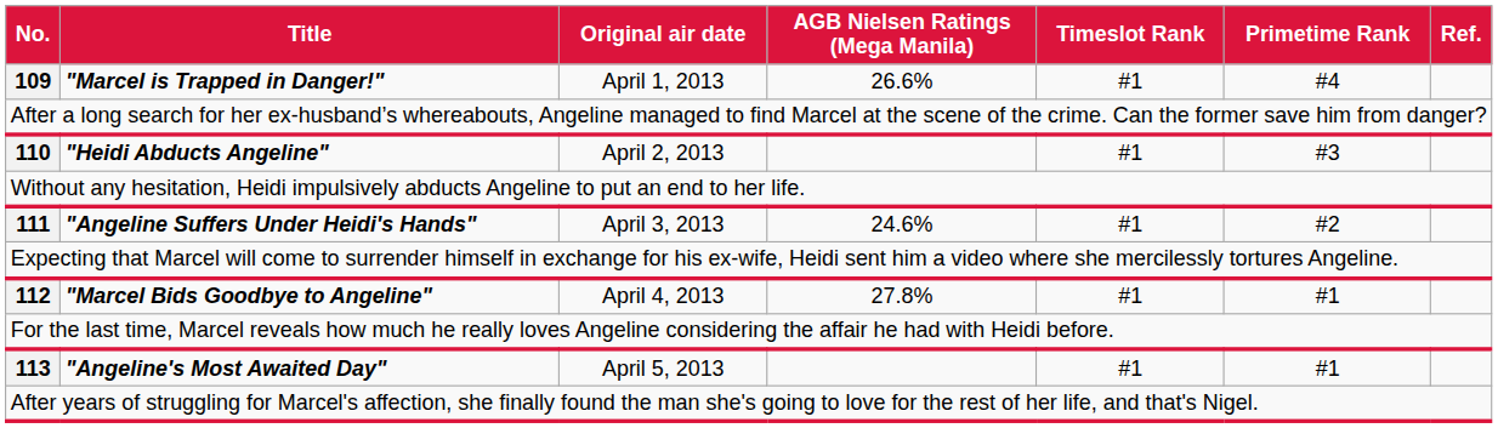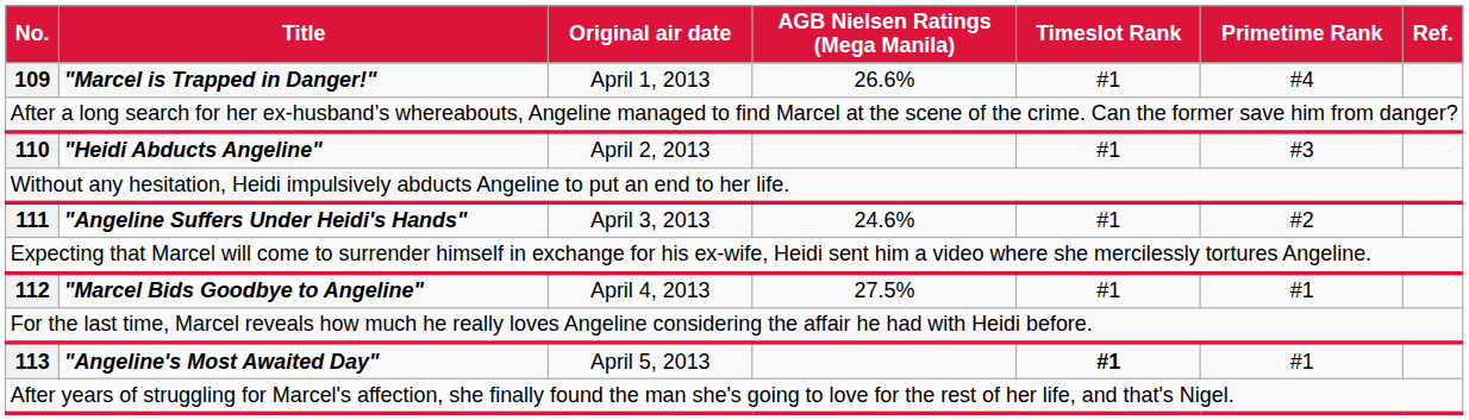 <table class="wikitable" style="text-align:center">
 <tr>
 <th style="background:#DC143C; color:#ffffff">No.</th>
 <th style="background:#DC143C; color:#ffffff">Title</th>
 <th style="background:#DC143C; color:#ffffff">Original air date</th>
 <th style="background:#DC143C; color:#ffffff">AGB Nielsen Ratings<br>(Mega Manila)</th>
 <th style="background:#DC143C; color:#ffffff">Timeslot Rank</th>
 <th style="background:#DC143C; color:#ffffff">Primetime Rank</th>
 <th style="background:#DC143C; color:#ffffff">Ref.</th>
 </tr>
 <tr>
 <th>109</th>
 <td align="left"><strong><em>"Marcel is Trapped in Danger!"</em></strong></td>
 <td>April 1, 2013</td>
 <td>26.6%</td>
 <td>#1</td>
 <td>#4</td>
 <td></td>
 </tr>
 <tr>
 <td colspan = "7" style="text-align: left; border-bottom: 3px solid #DC143C;">After a long search for her ex-husband’s whereabouts, Angeline managed to find Marcel at the scene of the crime. Can the former save him from danger?</td>
 </tr>
 <tr>
 <th>110</th>
 <td align="left"><strong><em>"Heidi Abducts Angeline"</em></strong></td>
 <td>April 2, 2013</td>
 <td></td>
 <td>#1</td>
 <td>#3</td>
 <td></td>
 </tr>
 <tr>
 <td colspan = "7" style="text-align: left; border-bottom: 3px solid #DC143C;">Without any hesitation, Heidi impulsively abducts Angeline to put an end to her life.</td>
 </tr>
 <tr>
 <th>111</th>
 <td align="left"><strong><em>"Angeline Suffers Under Heidi's Hands"</em></strong></td>
 <td>April 3, 2013</td>
 <td>24.6%</td>
 <td>#1</td>
 <td>#2</td>
 <td></td>
 </tr>
 <tr>
 <td colspan = "7" style="text-align: left; border-bottom: 3px solid #DC143C;">Expecting that Marcel will come to surrender himself in exchange for his ex-wife, Heidi sent him a video where she mercilessly tortures Angeline.</td>
 </tr>
 <tr>
 <th>112</th>
 <td align="left"><strong><em>"Marcel Bids Goodbye to Angeline"</em></strong></td>
 <td>April 4, 2013</td>
-<td>27.8%</td>
+<td>27.5%</td>
 <td>#1</td>
 <td>#1</td>
 <td></td>
 </tr>
 <tr>
 <td colspan = "7" style="text-align: left; border-bottom: 3px solid #DC143C;">For the last time, Marcel reveals how much he really loves Angeline considering the affair he had with Heidi before.</td>
 </tr>
 <tr>
 <th>113</th>
 <td align="left"><strong><em>"Angeline's Most Awaited Day"</em></strong></td>
 <td>April 5, 2013</td>
 <td></td>
-<td>#1</td>
+<td><strong>#1</strong></td>
 <td>#1</td>
 <td></td>
 </tr>
 <tr>
 <td colspan = "7" style="text-align: left; border-bottom: 3px solid #DC143C;">After years of struggling for Marcel's affection, she finally found the man she's going to love for the rest of her life, and that's Nigel.</td>
 </tr>
 </table>
